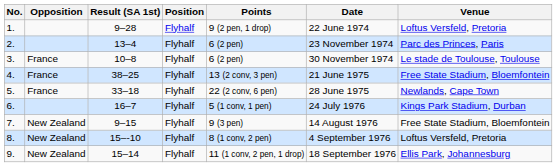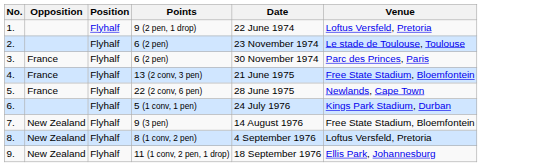 <table class="wikitable sortable">
 <tr>
 <th>No.</th>
 <th>Opposition</th>
-<th>Result (SA 1st)</th>
 <th>Position</th>
 <th>Points</th>
 <th>Date</th>
 <th>Venue</th>
 </tr>
 <tr>
 <td>1.</td>
 <td></td>
-<td align="center">9–28</td>
 <td><a href='#'>Flyhalf</a></td>
 <td>9 <small>(2 pen, 1 drop)</small></td>
 <td>22 June 1974</td>
 <td><a href='#'>Loftus Versfeld</a>, <a href='#'>Pretoria</a></td>
 </tr>
 <tr style="background: #D0E6FF;">
 <td>2.</td>
 <td></td>
-<td align="center">13–4</td>
 <td>Flyhalf</td>
 <td>6 <small>(2 pen)</small></td>
 <td>23 November 1974</td>
-<td><a href='#'>Parc des Princes</a>, <a href='#'>Paris</a></td>
+<td><a href='#'>Le stade de Toulouse</a>, <a href='#'>Toulouse</a></td>
 </tr>
 <tr>
 <td>3.</td>
 <td> France</td>
-<td align="center">10–8</td>
 <td>Flyhalf</td>
 <td>6 <small>(2 pen)</small></td>
 <td>30 November 1974</td>
-<td><a href='#'>Le stade de Toulouse</a>, <a href='#'>Toulouse</a></td>
+<td><a href='#'>Parc des Princes</a>, <a href='#'>Paris</a></td>
 </tr>
 <tr style="background: #D0E6FF;">
 <td>4.</td>
 <td> France</td>
-<td align="center">38–25</td>
 <td>Flyhalf</td>
 <td>13 <small>(2 conv, 3 pen)</small></td>
 <td>21 June 1975</td>
 <td><a href='#'>Free State Stadium</a>, <a href='#'>Bloemfontein</a></td>
 </tr>
 <tr>
 <td>5.</td>
 <td> France</td>
-<td align="center">33–18</td>
 <td>Flyhalf</td>
 <td>22 <small>(2 conv, 6 pen)</small></td>
 <td>28 June 1975</td>
 <td><a href='#'>Newlands</a>, <a href='#'>Cape Town</a></td>
 </tr>
 <tr style="background: #D0E6FF;">
 <td>6.</td>
 <td></td>
-<td align="center">16–7</td>
 <td>Flyhalf</td>
 <td>5 <small>(1 conv, 1 pen)</small></td>
 <td>24 July 1976</td>
 <td><a href='#'>Kings Park Stadium</a>, <a href='#'>Durban</a></td>
 </tr>
 <tr>
 <td>7.</td>
 <td> New Zealand</td>
-<td align="center">9–15</td>
 <td>Flyhalf</td>
 <td>9 <small>(3 pen)</small></td>
 <td>14 August 1976</td>
 <td>Free State Stadium, Bloemfontein</td>
 </tr>
 <tr style="background: #D0E6FF;">
 <td>8.</td>
 <td> New Zealand</td>
-<td align="center">15–-10</td>
 <td>Flyhalf</td>
 <td>8 <small>(1 conv, 2 pen)</small></td>
 <td>4 September 1976</td>
 <td>Loftus Versfeld, Pretoria</td>
 </tr>
 <tr>
 <td>9.</td>
 <td> New Zealand</td>
-<td align="center">15–14</td>
 <td>Flyhalf</td>
 <td>11 <small>(1 conv, 2 pen, 1 drop)</small></td>
 <td>18 September 1976</td>
 <td><a href='#'>Ellis Park</a>, <a href='#'>Johannesburg</a></td>
 </tr>
 </table>
